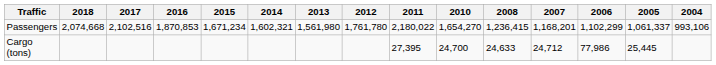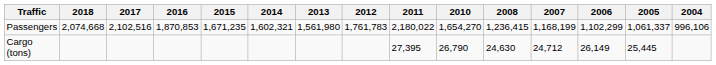 <table class="wikitable" width="65%" ;">
 <tr>
 <th>Traffic</th>
 <th>2018</th>
 <th>2017</th>
 <th>2016</th>
 <th>2015</th>
 <th>2014</th>
 <th>2013</th>
 <th>2012</th>
 <th>2011</th>
 <th>2010</th>
 <th>2008</th>
 <th>2007</th>
 <th>2006</th>
 <th>2005</th>
 <th>2004</th>
 </tr>
 <tr>
 <td>Passengers</td>
 <td>2,074,668</td>
 <td>2,102,516</td>
 <td>1,870,853</td>
-<td>1,671,234</td>
+<td>1,671,235</td>
 <td>1,602,321</td>
 <td>1,561,980</td>
-<td>1,761,780</td>
+<td>1,761,783</td>
 <td>2,180,022</td>
 <td>1,654,270</td>
 <td>1,236,415</td>
-<td>1,168,201</td>
+<td>1,168,199</td>
 <td>1,102,299</td>
 <td>1,061,337</td>
-<td>993,106</td>
+<td>996,106</td>
 </tr>
 <tr>
 <td>Cargo (tons)</td>
 <td></td>
 <td></td>
 <td></td>
 <td></td>
 <td></td>
 <td></td>
 <td></td>
 <td>27,395</td>
-<td>24,700</td>
-<td>24,633</td>
+<td>26,790</td>
+<td>24,630</td>
 <td>24,712</td>
-<td>77,986</td>
+<td>26,149</td>
 <td>25,445</td>
 </tr>
 </table>
